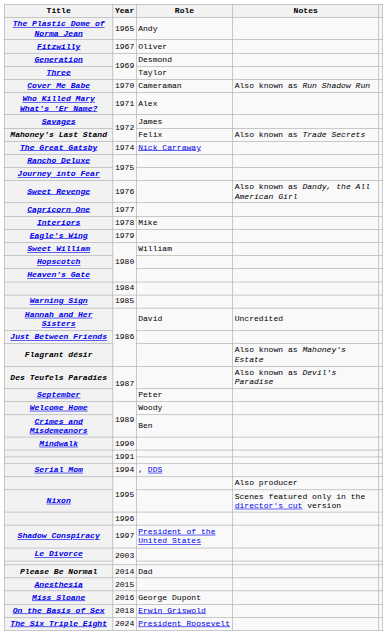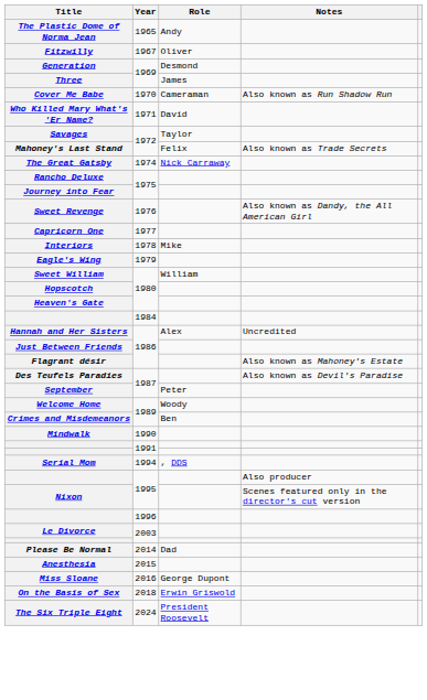 <table class="wikitable plainrowheaders sortable">
 <tr>
 <th scope="col">Title</th>
 <th scope="col">Year</th>
 <th scope="col">Role</th>
 <th scope="col" class="unsortable">Notes</th>
 <th scope="col" class="unsortable"></th>
 </tr>
 <tr>
 <th scope=row><em><a href='#'>The Plastic Dome of Norma Jean</a></em></th>
 <td>1965</td>
 <td>Andy</td>
 <td></td>
 <td style="text-align:center;"></td>
 </tr>
 <tr>
 <th scope=row><em><a href='#'>Fitzwilly</a></em></th>
 <td>1967</td>
 <td>Oliver</td>
 <td></td>
 <td style="text-align:center;"></td>
 </tr>
 <tr>
 <th scope=row><em><a href='#'>Generation</a></em></th>
 <td rowspan="2">1969</td>
 <td>Desmond</td>
 <td></td>
 <td style="text-align:center;"></td>
 </tr>
 <tr>
 <th scope=row><em><a href='#'>Three</a></em></th>
-<td>Taylor</td>
+<td>James</td>
 <td></td>
 <td style="text-align:center;"></td>
 </tr>
 <tr>
 <th scope=row><em><a href='#'>Cover Me Babe</a></em></th>
 <td>1970</td>
 <td>Cameraman</td>
 <td>Also known as <em>Run Shadow Run</em></td>
 <td style="text-align:center;"></td>
 </tr>
 <tr>
 <th scope=row><em><a href='#'>Who Killed Mary What's 'Er Name?</a></em></th>
 <td>1971</td>
-<td>Alex</td>
+<td>David</td>
 <td></td>
 <td style="text-align:center;"></td>
 </tr>
 <tr>
 <th scope=row><em><a href='#'>Savages</a></em></th>
 <td rowspan="2">1972</td>
-<td>James</td>
+<td>Taylor</td>
 <td></td>
 <td style="text-align:center;"></td>
 </tr>
 <tr>
 <th scope=row><em>Mahoney's Last Stand</em></th>
 <td>Felix</td>
 <td>Also known as <em>Trade Secrets</em></td>
 <td style="text-align:center;"></td>
 </tr>
 <tr>
 <th scope=row><em><a href='#'>The Great Gatsby</a></em></th>
 <td>1974</td>
 <td><a href='#'>Nick Carraway</a></td>
 <td></td>
 <td style="text-align:center;"></td>
 </tr>
 <tr>
 <th scope=row><em><a href='#'>Rancho Deluxe</a></em></th>
 <td rowspan="2">1975</td>
 <td></td>
 <td></td>
 <td style="text-align:center;"></td>
 </tr>
 <tr>
 <th scope=row><em><a href='#'>Journey into Fear</a></em></th>
 <td></td>
 <td></td>
 <td style="text-align:center;"></td>
 </tr>
 <tr>
 <th scope=row><em><a href='#'>Sweet Revenge</a></em></th>
 <td>1976</td>
 <td></td>
 <td>Also known as <em>Dandy, the All American Girl</em></td>
 <td style="text-align:center;"></td>
 </tr>
 <tr>
 <th scope=row><em><a href='#'>Capricorn One</a></em></th>
 <td>1977</td>
 <td></td>
 <td></td>
 <td style="text-align:center;"></td>
 </tr>
 <tr>
 <th scope=row><em><a href='#'>Interiors</a></em></th>
 <td>1978</td>
 <td>Mike</td>
 <td></td>
 <td style="text-align:center;"></td>
 </tr>
 <tr>
 <th scope=row><em><a href='#'>Eagle's Wing</a></em></th>
 <td>1979</td>
 <td></td>
 <td></td>
 <td style="text-align:center;"></td>
 </tr>
 <tr>
 <th scope=row><em><a href='#'>Sweet William</a></em></th>
 <td rowspan="3">1980</td>
 <td>William</td>
 <td></td>
 <td style="text-align:center;"></td>
 </tr>
 <tr>
 <th scope=row><em><a href='#'>Hopscotch</a></em></th>
 <td></td>
 <td></td>
 <td style="text-align:center;"></td>
 </tr>
 <tr>
 <th scope=row><em><a href='#'>Heaven's Gate</a></em></th>
 <td></td>
 <td></td>
 <td style="text-align:center;"></td>
 </tr>
 <tr>
 <th scope=row><em></em></th>
 <td>1984</td>
 <td></td>
 <td></td>
 <td style="text-align:center;"></td>
 </tr>
 <tr>
-<th scope=row><em><a href='#'>Warning Sign</a></em></th>
-<td>1985</td>
-<td></td>
-<td></td>
-<td style="text-align:center;"></td>
-</tr>
-<tr>
 <th scope=row><em><a href='#'>Hannah and Her Sisters</a></em></th>
 <td rowspan="3">1986</td>
-<td>David</td>
+<td>Alex</td>
 <td>Uncredited</td>
 <td style="text-align:center;"></td>
 </tr>
 <tr>
 <th scope=row><em><a href='#'>Just Between Friends</a></em></th>
 <td></td>
 <td></td>
 <td style="text-align:center;"></td>
 </tr>
 <tr>
 <th scope=row><em>Flagrant désir</em></th>
 <td></td>
 <td>Also known as <em>Mahoney's Estate</em></td>
 <td style="text-align:center;"></td>
 </tr>
 <tr>
 <th scope=row><em>Des Teufels Paradies</em></th>
 <td rowspan="2">1987</td>
 <td></td>
 <td>Also known as <em>Devil's Paradise</em></td>
 <td style="text-align:center;"></td>
 </tr>
 <tr>
 <th scope=row><em><a href='#'>September</a></em></th>
 <td>Peter</td>
 <td></td>
 <td style="text-align:center;"></td>
 </tr>
 <tr>
 <th scope=row><em><a href='#'>Welcome Home</a></em></th>
 <td rowspan="2">1989</td>
 <td>Woody</td>
 <td></td>
 <td style="text-align:center;"></td>
 </tr>
 <tr>
 <th scope=row><em><a href='#'>Crimes and Misdemeanors</a></em></th>
 <td>Ben</td>
 <td></td>
 <td style="text-align:center;"></td>
 </tr>
 <tr>
 <th scope=row><em><a href='#'>Mindwalk</a></em></th>
 <td>1990</td>
 <td></td>
 <td></td>
 <td style="text-align:center;"></td>
 </tr>
 <tr>
 <th scope=row><em></em></th>
 <td rowspan="2">1991</td>
 <td></td>
 <td></td>
 <td style="text-align:center;"></td>
 </tr>
 <tr>
 <th scope=row><em></em></th>
 <td></td>
 <td></td>
 <td style="text-align:center;"></td>
 </tr>
 <tr>
 <th scope=row><em><a href='#'>Serial Mom</a></em></th>
 <td>1994</td>
 <td>, <a href='#'>DDS</a></td>
 <td></td>
 <td style="text-align:center;"></td>
 </tr>
 <tr>
 <th scope=row><em></em></th>
 <td rowspan="2">1995</td>
 <td></td>
 <td>Also producer</td>
 <td style="text-align:center;"></td>
 </tr>
 <tr>
 <th scope=row><em><a href='#'>Nixon</a></em></th>
 <td></td>
 <td>Scenes featured only in the <a href='#'>director's cut</a> version</td>
 <td style="text-align:center;"></td>
 </tr>
 <tr>
 <th scope=row><em></em></th>
 <td>1996</td>
 <td></td>
 <td></td>
 <td style="text-align:center;"></td>
 </tr>
 <tr>
-<th scope=row><em><a href='#'>Shadow Conspiracy</a></em></th>
-<td>1997</td>
-<td><a href='#'>President of the United States</a></td>
-<td></td>
-<td style="text-align:center;"></td>
-</tr>
-<tr>
 <th scope=row><em><a href='#'>Le Divorce</a></em></th>
 <td rowspan="2">2003</td>
 <td></td>
 <td></td>
 <td style="text-align:center;"></td>
 </tr>
 <tr>
 <th scope=row><em></em></th>
 <td></td>
 <td></td>
 <td style="text-align:center;"></td>
 </tr>
 <tr>
 <th scope=row><em>Please Be Normal</em></th>
 <td>2014</td>
 <td>Dad</td>
 <td></td>
 <td style="text-align:center;"></td>
 </tr>
 <tr>
 <th scope=row><em><a href='#'>Anesthesia</a></em></th>
 <td>2015</td>
 <td></td>
 <td></td>
 <td style="text-align:center;"></td>
 </tr>
 <tr>
 <th scope=row><em><a href='#'>Miss Sloane</a></em></th>
 <td>2016</td>
 <td>George Dupont</td>
 <td></td>
 <td style="text-align:center;"></td>
 </tr>
 <tr>
 <th scope=row><em><a href='#'>On the Basis of Sex</a></em></th>
 <td>2018</td>
 <td><a href='#'>Erwin Griswold</a></td>
 <td></td>
 <td style="text-align:center;"></td>
 </tr>
 <tr>
 <th scope=row><em><a href='#'>The Six Triple Eight</a></em></th>
 <td>2024</td>
 <td><a href='#'>President Roosevelt</a></td>
 <td></td>
 <td style="text-align:center;"></td>
 </tr>
 </table>
